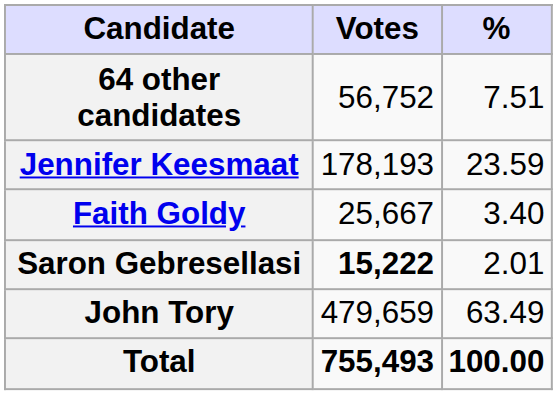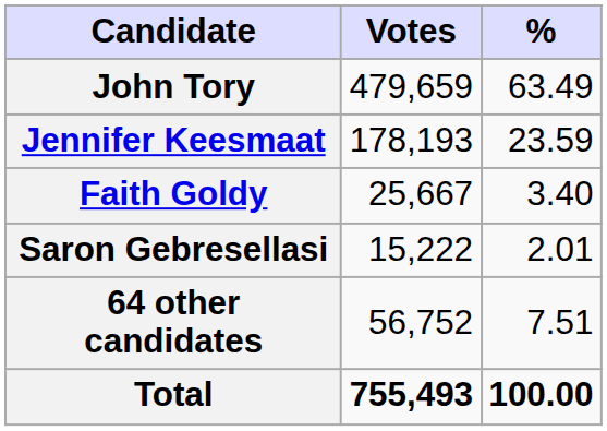 <table class="wikitable sortable plainrowheaders">
 <tr style="background-color:#E9E9E9">
 </tr>
 <tr>
 <th scope="col" style="background:#ddf; width:150px;">Candidate</th>
 <th scope="col" style="background:#ddf;">Votes</th>
 <th scope="col" style="background:#ddf;">%</th>
 </tr>
 <tr>
-<th scope="row">64 other candidates</th>
-<td align="right">56,752</td>
-<td align=right>7.51</td>
+<th scope="row">John Tory</th>
+<td align="right">479,659</td>
+<td align=right>63.49</td>
 </tr>
 <tr>
 <th scope="row"><a href='#'>Jennifer Keesmaat</a></th>
 <td align="right">178,193</td>
 <td align=right>23.59</td>
 </tr>
 <tr>
 <th scope="row"><a href='#'>Faith Goldy</a></th>
 <td align="right">25,667</td>
 <td align=right>3.40</td>
 </tr>
 <tr>
 <th scope="row">Saron Gebresellasi</th>
-<td align="right"><strong>15,222</strong></td>
+<td align="right">15,222</td>
 <td align=right>2.01</td>
 </tr>
 <tr>
-<th scope="row">John Tory</th>
-<td align="right">479,659</td>
-<td align=right>63.49</td>
+<th scope="row">64 other candidates</th>
+<td align="right">56,752</td>
+<td align=right>7.51</td>
 </tr>
 <tr>
 <th scope="row">Total</th>
 <td align="right"><strong>755,493</strong></td>
 <td align=right><strong>100.00</strong></td>
 </tr>
 </table>
